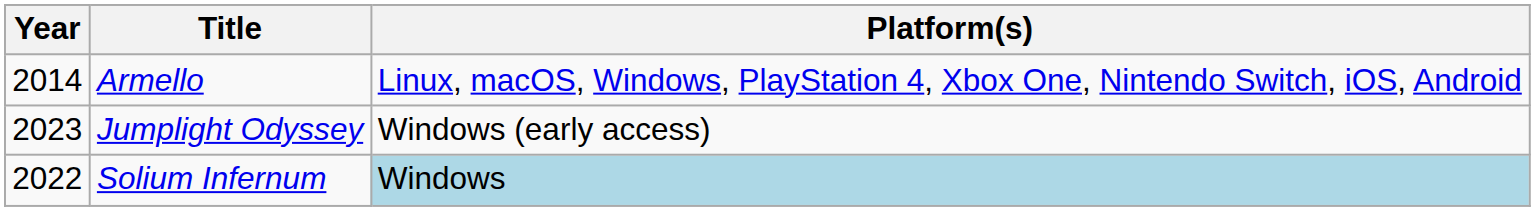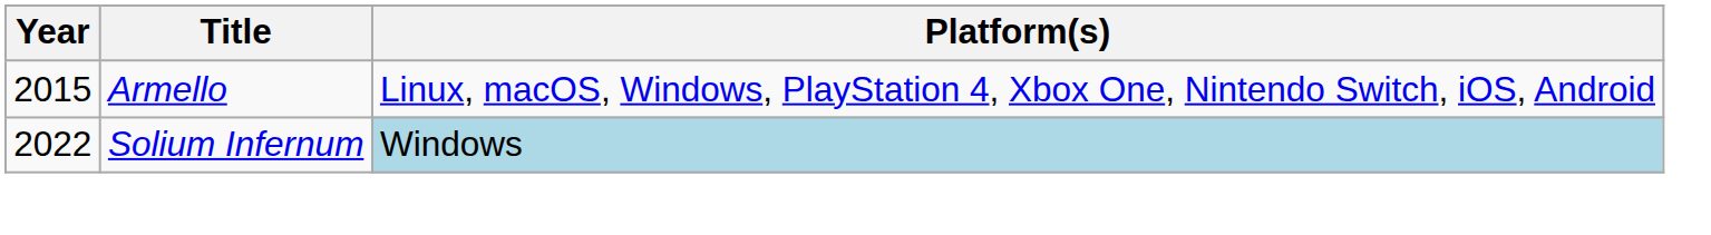 <table class="wikitable sortable">
 <tr>
 <th>Year</th>
 <th>Title</th>
 <th>Platform(s)</th>
 </tr>
 <tr>
-<td>2014</td>
+<td>2015</td>
 <td><em><a href='#'>Armello</a></em></td>
 <td><a href='#'>Linux</a>, <a href='#'>macOS</a>, <a href='#'>Windows</a>, <a href='#'>PlayStation 4</a>, <a href='#'>Xbox One</a>, <a href='#'>Nintendo Switch</a>, <a href='#'>iOS</a>, <a href='#'>Android</a></td>
-</tr>
-<tr>
-<td>2023</td>
-<td><em><a href='#'>Jumplight Odyssey</a></em></td>
-<td>Windows (early access)</td>
 </tr>
 <tr>
 <td>2022</td>
 <td><em><a href='#'>Solium Infernum</a></em></td>
 <td style="background: lightblue;">Windows</td>
 </tr>
 </table>
